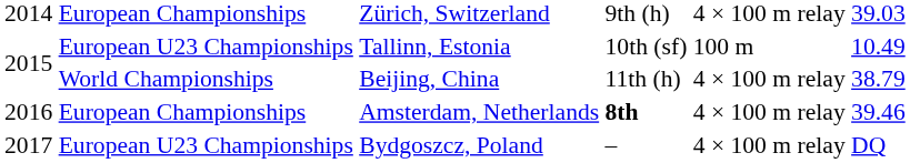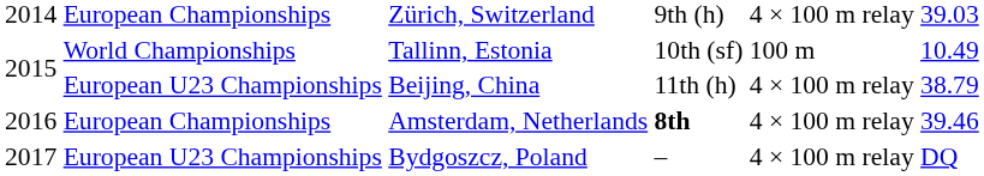 <table>
 <tr>
 <td>2014</td>
 <td><a href='#'>European Championships</a></td>
 <td><a href='#'>Zürich, Switzerland</a></td>
 <td>9th (h)</td>
 <td>4 × 100 m relay</td>
 <td><a href='#'>39.03</a></td>
 </tr>
 <tr>
 <td rowspan=2>2015</td>
-<td><a href='#'>European U23 Championships</a></td>
+<td><a href='#'>World Championships</a></td>
 <td><a href='#'>Tallinn, Estonia</a></td>
 <td>10th (sf)</td>
 <td>100 m</td>
 <td><a href='#'>10.49</a></td>
 </tr>
 <tr>
-<td><a href='#'>World Championships</a></td>
+<td><a href='#'>European U23 Championships</a></td>
 <td><a href='#'>Beijing, China</a></td>
 <td>11th (h)</td>
 <td>4 × 100 m relay</td>
 <td><a href='#'>38.79</a></td>
 </tr>
 <tr>
 <td>2016</td>
 <td><a href='#'>European Championships</a></td>
 <td><a href='#'>Amsterdam, Netherlands</a></td>
 <td><strong>8th</strong></td>
 <td>4 × 100 m relay</td>
 <td><a href='#'>39.46</a></td>
 </tr>
 <tr>
 <td>2017</td>
 <td><a href='#'>European U23 Championships</a></td>
 <td><a href='#'>Bydgoszcz, Poland</a></td>
 <td>–</td>
 <td>4 × 100 m relay</td>
 <td><a href='#'>DQ</a></td>
 </tr>
 </table>
